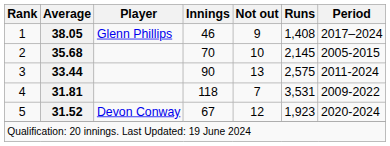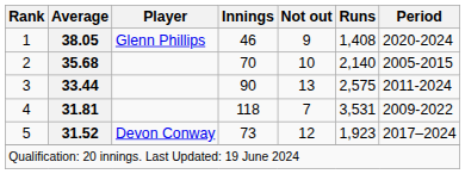 <table class="wikitable plainrowheaders sortable">
 <tr>
 <th scope=col>Rank</th>
 <th scope=col>Average</th>
 <th scope=col>Player</th>
 <th scope=col>Innings</th>
 <th scope=col>Not out</th>
 <th scope=col>Runs</th>
 <th scope=col>Period</th>
 </tr>
 <tr>
 <td align=center>1</td>
 <th scope=row style=text-align:center;>38.05</th>
 <td><a href='#'>Glenn Phillips</a></td>
 <td align=center>46</td>
 <td align=center>9</td>
 <td align=center>1,408</td>
-<td>2017–2024</td>
+<td>2020-2024</td>
 </tr>
 <tr>
 <td align=center>2</td>
 <th scope=row style=text-align:center;>35.68</th>
 <td></td>
 <td align=center>70</td>
 <td align=center>10</td>
-<td align=center>2,145</td>
+<td align=center>2,140</td>
 <td>2005-2015</td>
 </tr>
 <tr>
 <td align=center>3</td>
 <th scope=row style=text-align:center;>33.44</th>
 <td></td>
 <td align=center>90</td>
 <td align=center>13</td>
 <td align=center>2,575</td>
 <td>2011-2024</td>
 </tr>
 <tr>
 <td align=center>4</td>
 <th scope=row style=text-align:center;>31.81</th>
 <td></td>
 <td align=center>118</td>
 <td align=center>7</td>
 <td align=center>3,531</td>
 <td>2009-2022</td>
 </tr>
 <tr>
 <td align=center>5</td>
 <th scope=row style=text-align:center;>31.52</th>
 <td><a href='#'>Devon Conway</a></td>
-<td align=center>67</td>
+<td align=center>73</td>
 <td align=center>12</td>
 <td align=center>1,923</td>
-<td>2020-2024</td>
+<td>2017–2024</td>
 </tr>
 <tr>
 </tr>
 <tr class=sortbottom>
 <td colspan=7><small>Qualification: 20 innings. Last Updated: 19 June 2024</small></td>
 </tr>
 </table>
